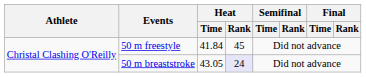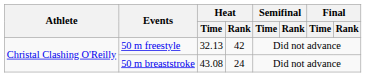 <table class=wikitable style="font-size:90%">
 <tr>
 <th rowspan="2">Athlete</th>
 <th rowspan="2">Events</th>
 <th colspan="2">Heat</th>
 <th colspan="2">Semifinal</th>
 <th colspan="2">Final</th>
 </tr>
 <tr style="font-size:95%">
 <th>Time</th>
 <th>Rank</th>
 <th>Time</th>
 <th>Rank</th>
 <th>Time</th>
 <th>Rank</th>
 </tr>
 <tr>
 <td rowspan="2"><a href='#'>Christal Clashing O'Reilly</a></td>
 <td><a href='#'>50 m freestyle</a></td>
-<td align="center">41.84</td>
-<td align="center">45</td>
+<td align="center">32.13</td>
+<td align="center">42</td>
 <td colspan=4 align="center">Did not advance</td>
 </tr>
 <tr>
 <td><a href='#'>50 m breaststroke</a></td>
-<td align="center">43.05</td>
-<td align="center" style="background: lavender;">24</td>
+<td align="center">43.08</td>
+<td align="center">24</td>
 <td colspan=4 align="center">Did not advance</td>
 </tr>
 </table>
